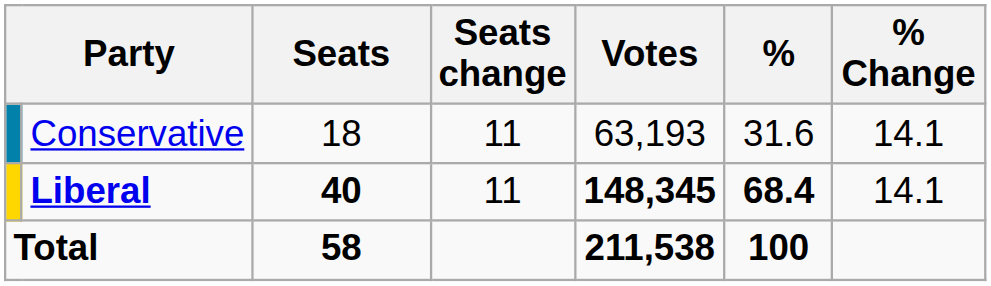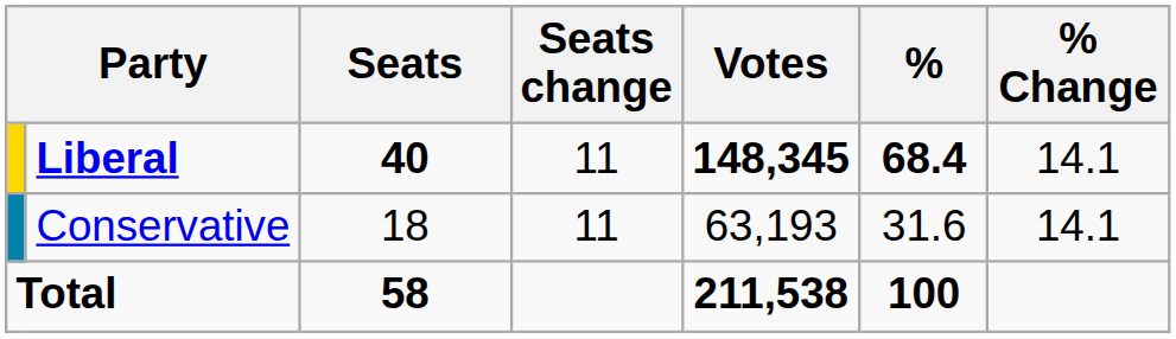 <table class="wikitable sortable">
 <tr>
 <th style="width:100px" colspan=2>Party</th>
 <th style="width:70px;">Seats</th>
 <th style="width:40px;">Seats change</th>
 <th style="width:40px;">Votes</th>
 <th style="width:40px;">%</th>
 <th style="width:40px;">% Change</th>
+</tr>
+<tr>
+<td bgcolor="#FFD700"></td>
+<td><strong><a href='#'>Liberal</a></strong></td>
+<td align=center><strong>40</strong></td>
+<td align=center> 11</td>
+<td align=center><strong>148,345</strong></td>
+<td align=center><strong>68.4</strong></td>
+<td align=center> 14.1</td>
 </tr>
 <tr>
 <td bgcolor="#0281AA"></td>
 <td><a href='#'>Conservative</a></td>
 <td align=center>18</td>
 <td align=center> 11</td>
 <td align=center>63,193</td>
 <td align=center>31.6</td>
 <td align=center> 14.1</td>
 </tr>
 <tr>
-<td bgcolor="#FFD700"></td>
-<td><strong><a href='#'>Liberal</a></strong></td>
-<td align=center><strong>40</strong></td>
-<td align=center> 11</td>
-<td align=center><strong>148,345</strong></td>
-<td align=center><strong>68.4</strong></td>
-<td align=center> 14.1</td>
-</tr>
-<tr>
 <td colspan=2><strong>Total</strong></td>
 <td align=center><strong>58</strong></td>
 <td align=center></td>
 <td align=center><strong>211,538</strong></td>
 <td align=center><strong>100</strong></td>
 <td align=center></td>
 </tr>
 </table>
